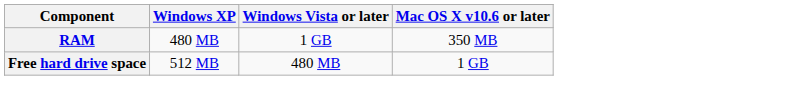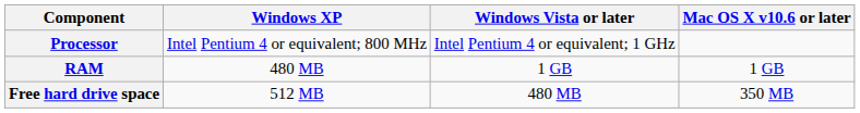 <table class="wikitable" style="text-align:center">
 <tr>
 <th>Component</th>
 <th><a href='#'>Windows XP</a></th>
 <th><a href='#'>Windows Vista</a> or later</th>
 <th><a href='#'>Mac OS X v10.6</a> or later</th>
 </tr>
 <tr>
+<th><a href='#'>Processor</a></th>
+<td><a href='#'>Intel</a> <a href='#'>Pentium 4</a> or equivalent; 800 MHz</td>
+<td><a href='#'>Intel</a> <a href='#'>Pentium 4</a> or equivalent; 1 GHz</td>
+<td></td>
+</tr>
+<tr>
 <th><a href='#'>RAM</a></th>
 <td>480 <a href='#'>MB</a></td>
 <td>1 <a href='#'>GB</a></td>
-<td>350 <a href='#'>MB</a></td>
+<td>1 <a href='#'>GB</a></td>
 </tr>
 <tr>
 <th>Free <a href='#'>hard drive</a> space</th>
 <td>512 <a href='#'>MB</a></td>
 <td>480 <a href='#'>MB</a></td>
-<td>1 <a href='#'>GB</a></td>
+<td>350 <a href='#'>MB</a></td>
 </tr>
 </table>
